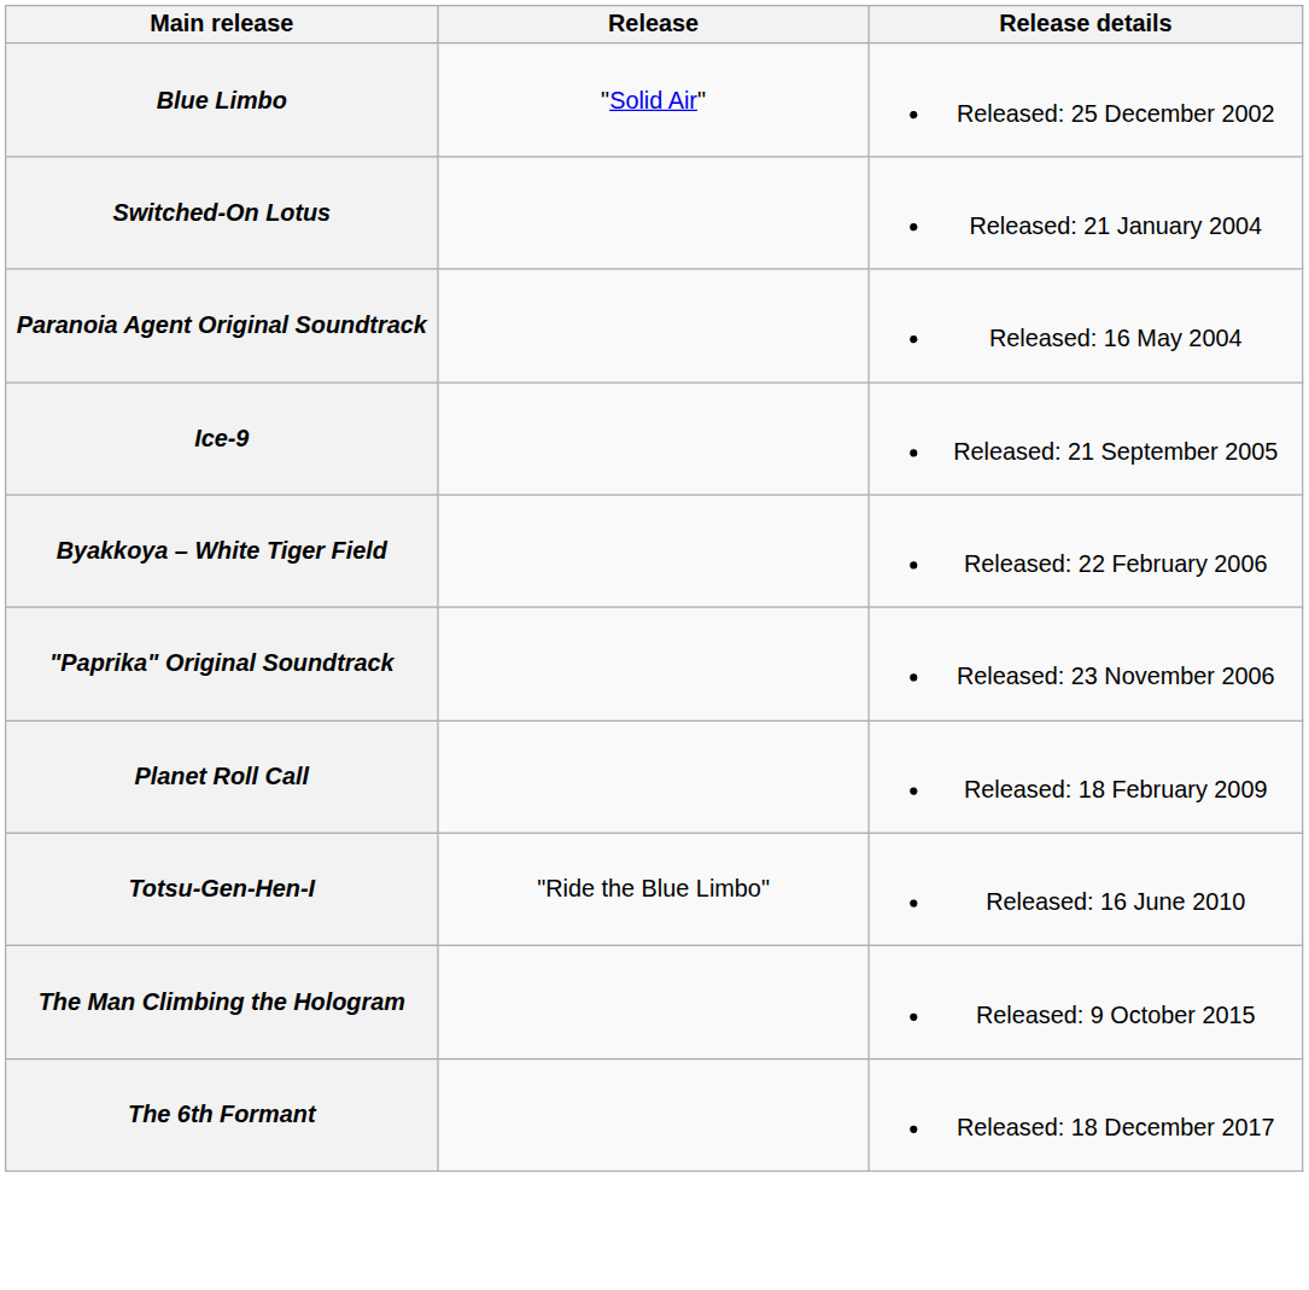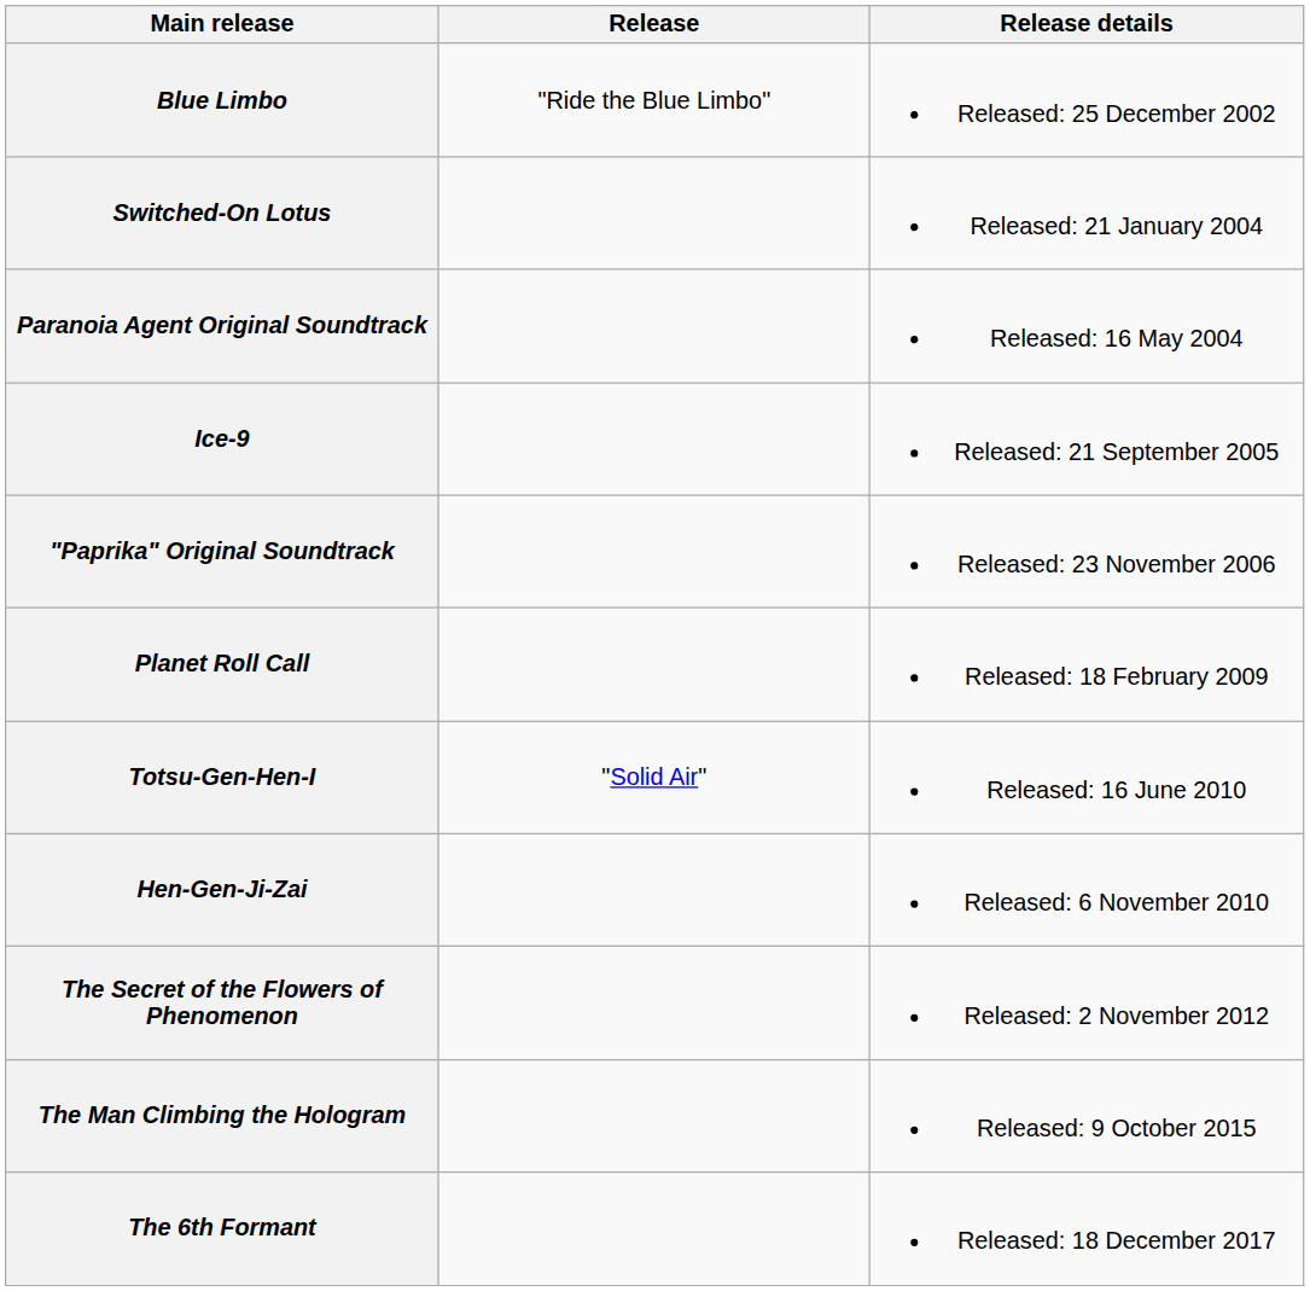 <table class="wikitable plainrowheaders" style="text-align:center;">
 <tr>
 <th scope="col" style="width:18em;">Main release</th>
 <th scope="col" style="width:18em;">Release</th>
 <th scope="col" style="width:18em;">Release details</th>
 </tr>
 <tr>
 <th scope="row"><em>Blue Limbo</em></th>
-<td>"<a href='#'>Solid Air</a>"</td>
+<td>"Ride the Blue Limbo"</td>
 <td><br><ul><li>Released: 25 December 2002</li></ul></td>
 </tr>
 <tr>
 <th scope="row"><em>Switched-On Lotus</em></th>
 <td></td>
 <td><br><ul><li>Released: 21 January 2004</li></ul></td>
 </tr>
 <tr>
 <th scope="row"><em>Paranoia Agent Original Soundtrack</em></th>
 <td></td>
 <td><br><ul><li>Released: 16 May 2004</li></ul></td>
 </tr>
 <tr>
 <th scope="row"><em>Ice-9</em></th>
 <td></td>
 <td><br><ul><li>Released: 21 September 2005</li></ul></td>
 </tr>
 <tr>
-<th scope="row"><em>Byakkoya – White Tiger Field</em></th>
-<td></td>
-<td><br><ul><li>Released: 22 February 2006</li></ul></td>
-</tr>
-<tr>
 <th scope="row"><em>"Paprika" Original Soundtrack</em></th>
 <td></td>
 <td><br><ul><li>Released: 23 November 2006</li></ul></td>
 </tr>
 <tr>
 <th scope="row"><em>Planet Roll Call</em></th>
 <td></td>
 <td><br><ul><li>Released: 18 February 2009</li></ul></td>
 </tr>
 <tr>
 <th scope="row"><em>Totsu-Gen-Hen-I</em></th>
-<td>"Ride the Blue Limbo"</td>
+<td>"<a href='#'>Solid Air</a>"</td>
 <td><br><ul><li>Released: 16 June 2010</li></ul></td>
+</tr>
+<tr>
+<th scope="row"><em>Hen-Gen-Ji-Zai</em></th>
+<td></td>
+<td><br><ul><li>Released: 6 November 2010</li></ul></td>
+</tr>
+<tr>
+<th scope="row"><em>The Secret of the Flowers of Phenomenon</em></th>
+<td></td>
+<td><br><ul><li>Released: 2 November 2012</li></ul></td>
 </tr>
 <tr>
 <th scope="row"><em>The Man Climbing the Hologram</em></th>
 <td></td>
 <td><br><ul><li>Released: 9 October 2015</li></ul></td>
 </tr>
 <tr>
 <th scope="row"><em>The 6th Formant</em></th>
 <td></td>
 <td><br><ul><li>Released: 18 December 2017</li></ul></td>
 </tr>
 <tr>
 </tr>
 </table>
